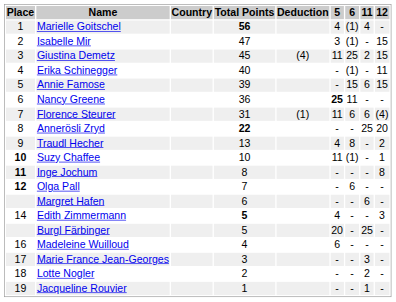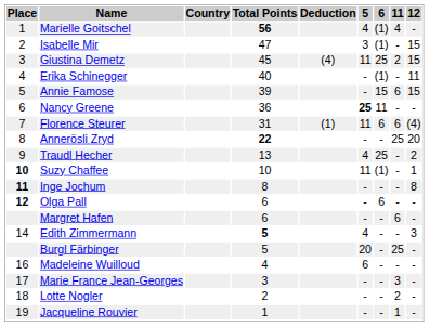 <table border="0" style="border: 1px solid #999; background-color:#FFFFFF; text-align:center">
 <tr align="center" bgcolor="#CCCCCC">
 <th>Place</th>
 <th>Name</th>
 <th>Country</th>
 <th>Total Points</th>
 <th>Deduction</th>
 <th>5</th>
 <th>6</th>
 <th>11</th>
 <th>12</th>
 </tr>
 <tr bgcolor="#EFEFEF">
 <td>1</td>
 <td align="left"><a href='#'>Marielle Goitschel</a></td>
 <td align="left"></td>
 <td><strong>56</strong></td>
 <td></td>
 <td>4</td>
 <td>(1)</td>
 <td>4</td>
 <td>-</td>
 </tr>
 <tr>
 <td>2</td>
 <td align="left"><a href='#'>Isabelle Mir</a></td>
 <td align="left"></td>
 <td>47</td>
 <td></td>
 <td>3</td>
 <td>(1)</td>
 <td>-</td>
 <td>15</td>
 </tr>
 <tr bgcolor="#EFEFEF">
 <td>3</td>
 <td align="left"><a href='#'>Giustina Demetz</a></td>
 <td align="left"></td>
 <td>45</td>
 <td>(4)</td>
 <td>11</td>
 <td>25</td>
 <td>2</td>
 <td>15</td>
 </tr>
 <tr>
 <td>4</td>
 <td align="left"><a href='#'>Erika Schinegger</a></td>
 <td align="left"></td>
 <td>40</td>
 <td></td>
 <td>-</td>
 <td>(1)</td>
 <td>-</td>
 <td>11</td>
 </tr>
 <tr bgcolor="#EFEFEF">
 <td>5</td>
 <td align="left"><a href='#'>Annie Famose</a></td>
 <td align="left"></td>
 <td>39</td>
 <td></td>
 <td>-</td>
 <td>15</td>
 <td>6</td>
 <td>15</td>
 </tr>
 <tr>
 <td>6</td>
 <td align="left"><a href='#'>Nancy Greene</a></td>
 <td align="left"></td>
 <td>36</td>
 <td></td>
 <td><strong>25</strong></td>
 <td>11</td>
 <td>-</td>
 <td>-</td>
 </tr>
 <tr bgcolor="#EFEFEF">
 <td>7</td>
 <td align="left"><a href='#'>Florence Steurer</a></td>
 <td align="left"></td>
 <td>31</td>
 <td>(1)</td>
 <td>11</td>
 <td>6</td>
 <td>6</td>
 <td>(4)</td>
 </tr>
 <tr>
 <td>8</td>
 <td align="left"><a href='#'>Annerösli Zryd</a></td>
 <td align="left"></td>
 <td><strong>22</strong></td>
 <td></td>
 <td>-</td>
 <td>-</td>
 <td>25</td>
 <td>20</td>
 </tr>
 <tr bgcolor="#EFEFEF">
 <td>9</td>
 <td align="left"><a href='#'>Traudl Hecher</a></td>
 <td align="left"></td>
 <td>13</td>
 <td></td>
 <td>4</td>
-<td>8</td>
+<td>25</td>
 <td>-</td>
 <td>2</td>
 </tr>
 <tr>
 <td><strong>10</strong></td>
 <td align="left"><a href='#'>Suzy Chaffee</a></td>
 <td align="left"></td>
 <td>10</td>
 <td></td>
 <td>11</td>
 <td>(1)</td>
 <td>-</td>
 <td>1</td>
 </tr>
 <tr bgcolor="#EFEFEF">
 <td><strong>11</strong></td>
 <td align="left"><a href='#'>Inge Jochum</a></td>
 <td align="left"></td>
 <td>8</td>
 <td></td>
 <td>-</td>
 <td>-</td>
 <td>-</td>
 <td>8</td>
 </tr>
 <tr>
 <td><strong>12</strong></td>
 <td align="left"><a href='#'>Olga Pall</a></td>
 <td align="left"></td>
-<td>7</td>
+<td>6</td>
 <td></td>
 <td>-</td>
 <td>6</td>
 <td>-</td>
 <td>-</td>
 </tr>
 <tr bgcolor="#EFEFEF">
 <td></td>
 <td align="left"><a href='#'>Margret Hafen</a></td>
 <td align="left"></td>
 <td>6</td>
 <td></td>
 <td>-</td>
 <td>-</td>
 <td>6</td>
 <td>-</td>
 </tr>
 <tr>
 <td>14</td>
 <td align="left"><a href='#'>Edith Zimmermann</a></td>
 <td align="left"></td>
 <td><strong>5</strong></td>
 <td></td>
 <td>4</td>
 <td>-</td>
 <td>-</td>
 <td>3</td>
 </tr>
 <tr bgcolor="#EFEFEF">
 <td></td>
 <td align="left"><a href='#'>Burgl Färbinger</a></td>
 <td align="left"></td>
 <td>5</td>
 <td></td>
 <td>20</td>
 <td>-</td>
 <td>25</td>
 <td>-</td>
 </tr>
 <tr>
 <td>16</td>
 <td align="left"><a href='#'>Madeleine Wuilloud</a></td>
 <td align="left"></td>
 <td>4</td>
 <td></td>
 <td>6</td>
 <td>-</td>
 <td>-</td>
 <td>-</td>
 </tr>
 <tr bgcolor="#EFEFEF">
 <td>17</td>
 <td align="left"><a href='#'>Marie France Jean-Georges</a></td>
 <td align="left"></td>
 <td>3</td>
 <td></td>
 <td>-</td>
 <td>-</td>
 <td>3</td>
 <td>-</td>
 </tr>
 <tr>
 <td>18</td>
 <td align="left"><a href='#'>Lotte Nogler</a></td>
 <td align="left"></td>
 <td>2</td>
 <td></td>
 <td>-</td>
 <td>-</td>
 <td>2</td>
 <td>-</td>
 </tr>
 <tr bgcolor="#EFEFEF">
 <td>19</td>
 <td align="left"><a href='#'>Jacqueline Rouvier</a></td>
 <td align="left"></td>
 <td>1</td>
 <td></td>
 <td>-</td>
 <td>-</td>
 <td>1</td>
 <td>-</td>
 </tr>
 </table>
